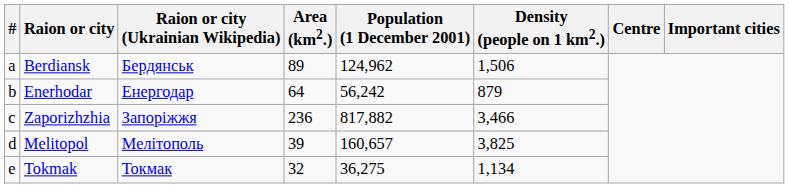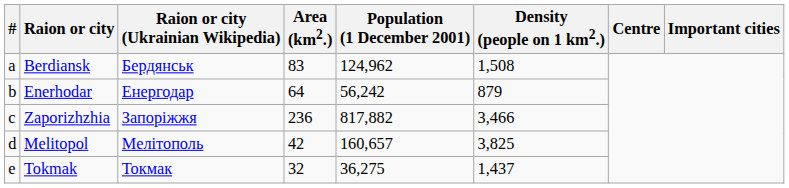 <table class="wikitable">
 <tr>
 <th>#</th>
 <th>Raion or city</th>
 <th>Raion or city<br>(Ukrainian Wikipedia)</th>
 <th>Area<br>(km<sup>2</sup>.)</th>
 <th>Population<br>(1 December 2001)</th>
 <th>Density<br>(people on 1 km<sup>2</sup>.)</th>
 <th>Centre</th>
 <th>Important cities</th>
 </tr>
 <tr>
 <td>a</td>
 <td><a href='#'>Berdiansk</a></td>
 <td><a href='#'>Бердянськ</a></td>
-<td>89</td>
+<td>83</td>
 <td>124,962</td>
-<td>1,506</td>
+<td>1,508</td>
 </tr>
 <tr>
 <td>b</td>
 <td><a href='#'>Enerhodar</a></td>
 <td><a href='#'>Енергодар</a></td>
 <td>64</td>
 <td>56,242</td>
 <td>879</td>
 </tr>
 <tr>
 <td>c</td>
 <td><a href='#'>Zaporizhzhia</a></td>
 <td><a href='#'>Запоріжжя</a></td>
 <td>236</td>
 <td>817,882</td>
 <td>3,466</td>
 </tr>
 <tr>
 <td>d</td>
 <td><a href='#'>Melitopol</a></td>
 <td><a href='#'>Мелітополь</a></td>
-<td>39</td>
+<td>42</td>
 <td>160,657</td>
 <td>3,825</td>
 </tr>
 <tr>
 <td>e</td>
 <td><a href='#'>Tokmak</a></td>
 <td><a href='#'>Токмак</a></td>
 <td>32</td>
 <td>36,275</td>
-<td>1,134</td>
+<td>1,437</td>
 </tr>
 </table>
